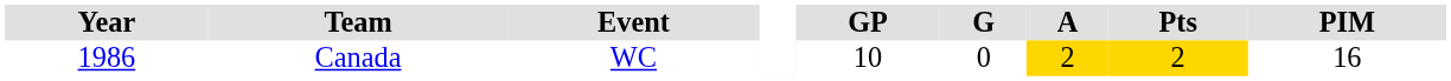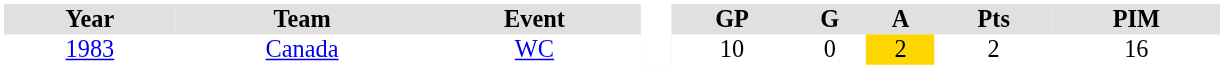 <table border="0" cellpadding="1" cellspacing="0" style="text-align:center; width:50em">
 <tr ALIGN="center" bgcolor="#e0e0e0">
 <th>Year</th>
 <th>Team</th>
 <th>Event</th>
 <th rowspan="99" bgcolor="#ffffff"> </th>
 <th>GP</th>
 <th>G</th>
 <th>A</th>
 <th>Pts</th>
 <th>PIM</th>
 </tr>
 <tr>
-<td><a href='#'>1986</a></td>
+<td><a href='#'>1983</a></td>
 <td><a href='#'>Canada</a></td>
 <td><a href='#'>WC</a></td>
 <td>10</td>
 <td>0</td>
 <td style="background: gold;">2</td>
-<td style="background: gold;">2</td>
+<td>2</td>
 <td>16</td>
 </tr>
 </table>
